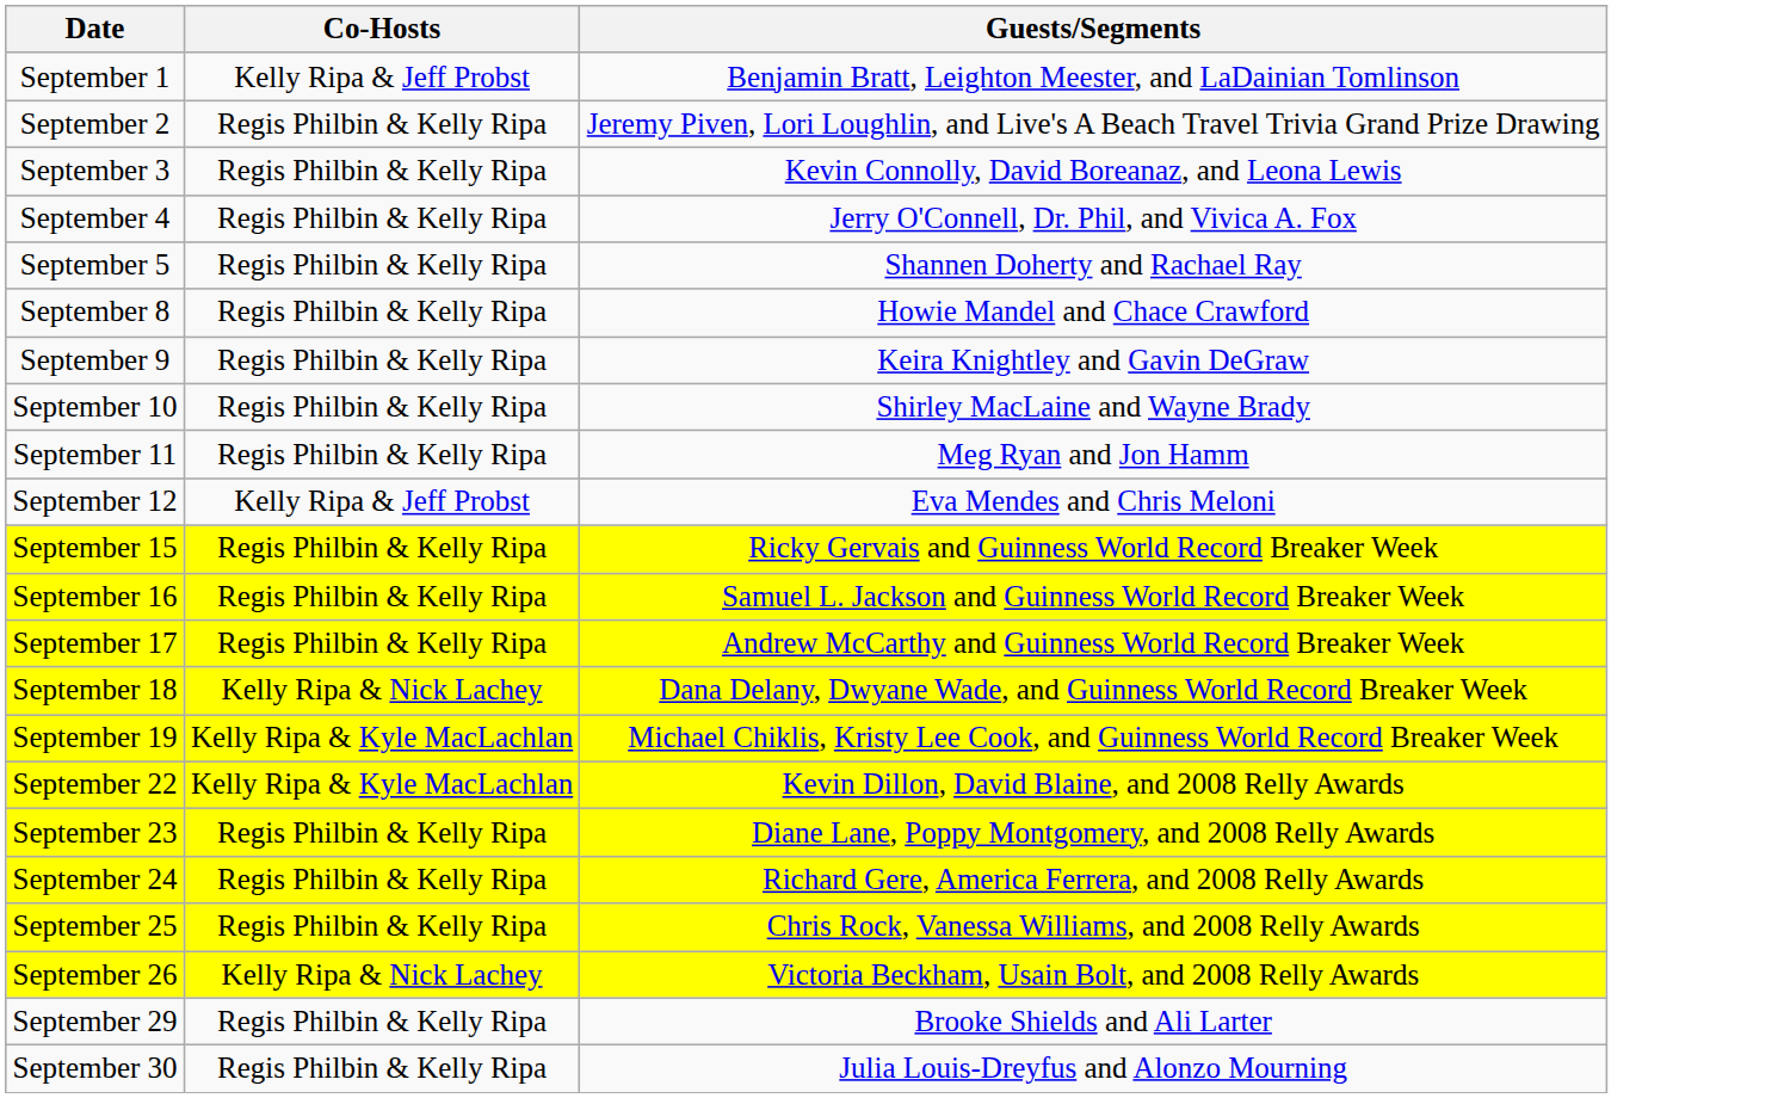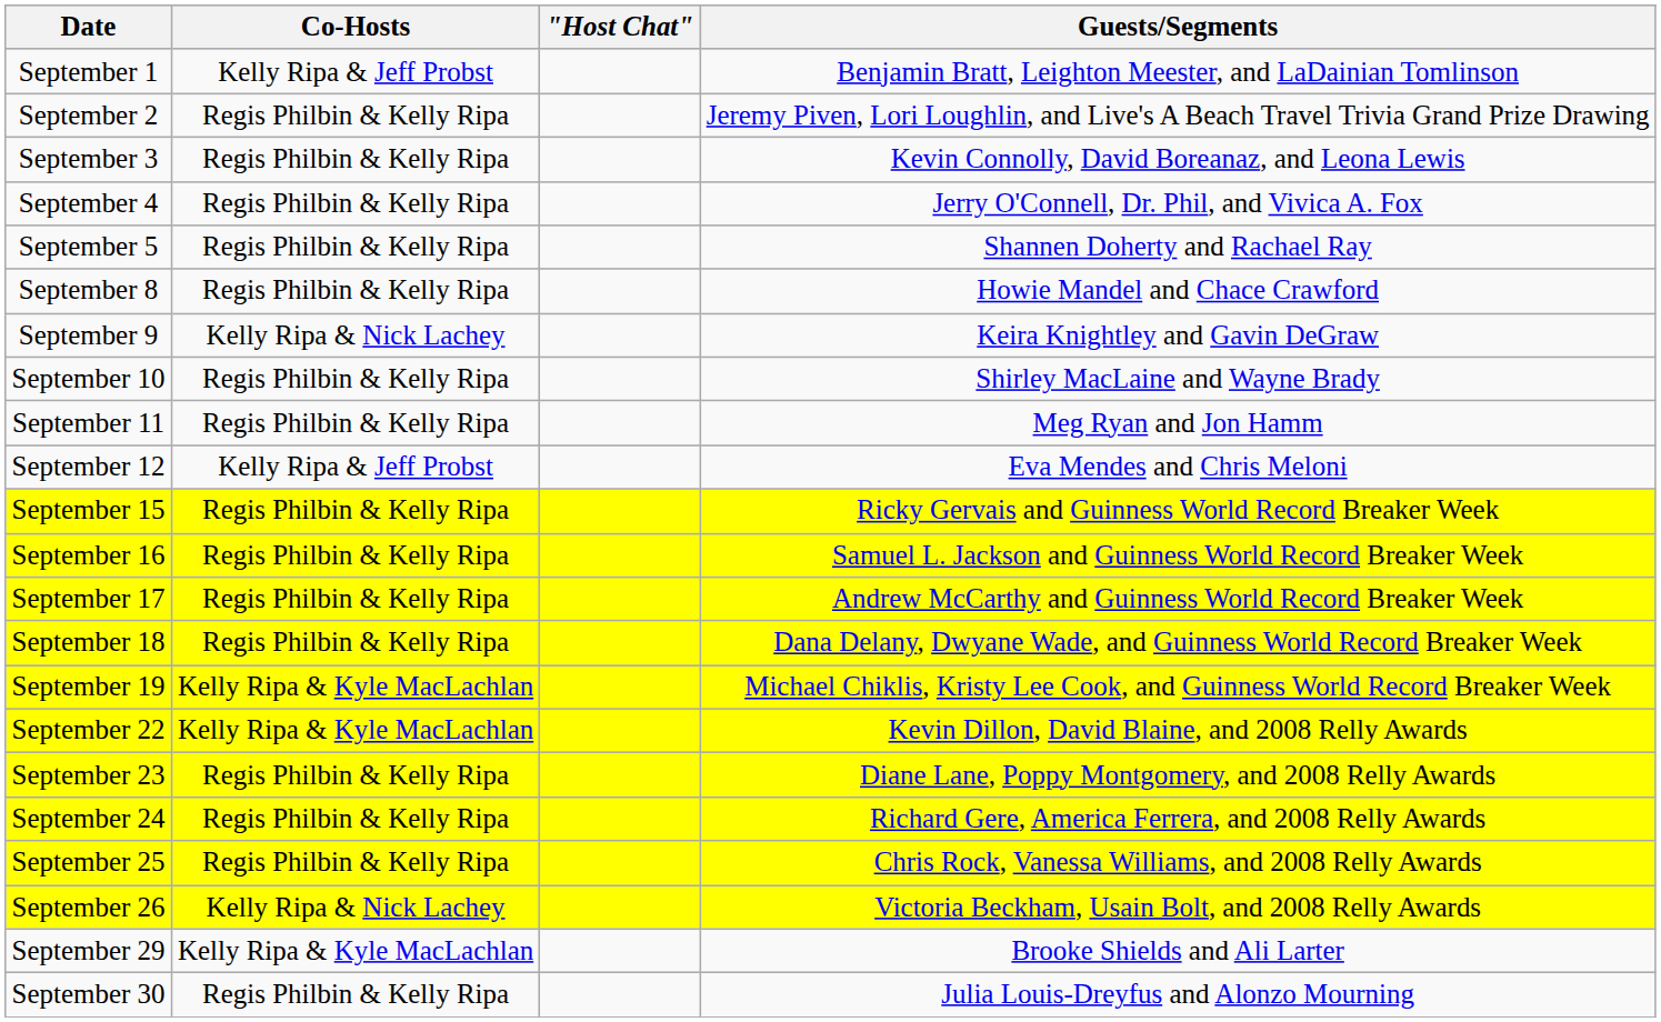 <table class="wikitable sortable" style="text-align:center;">
 <tr>
 <th>Date</th>
 <th>Co-Hosts</th>
+<th><em>"Host Chat"</em></th>
 <th>Guests/Segments</th>
 </tr>
 <tr>
 <td>September 1</td>
 <td>Kelly Ripa & <a href='#'>Jeff Probst</a></td>
+<td></td>
 <td><a href='#'>Benjamin Bratt</a>, <a href='#'>Leighton Meester</a>, and <a href='#'>LaDainian Tomlinson</a></td>
 </tr>
 <tr>
 <td>September 2</td>
 <td>Regis Philbin & Kelly Ripa</td>
+<td></td>
 <td><a href='#'>Jeremy Piven</a>, <a href='#'>Lori Loughlin</a>, and Live's A Beach Travel Trivia Grand Prize Drawing</td>
 </tr>
 <tr>
 <td>September 3</td>
 <td>Regis Philbin & Kelly Ripa</td>
+<td></td>
 <td><a href='#'>Kevin Connolly</a>, <a href='#'>David Boreanaz</a>, and <a href='#'>Leona Lewis</a></td>
 </tr>
 <tr>
 <td>September 4</td>
 <td>Regis Philbin & Kelly Ripa</td>
+<td></td>
 <td><a href='#'>Jerry O'Connell</a>, <a href='#'>Dr. Phil</a>, and <a href='#'>Vivica A. Fox</a></td>
 </tr>
 <tr>
 <td>September 5</td>
 <td>Regis Philbin & Kelly Ripa</td>
+<td></td>
 <td><a href='#'>Shannen Doherty</a> and <a href='#'>Rachael Ray</a></td>
 </tr>
 <tr>
 <td>September 8</td>
 <td>Regis Philbin & Kelly Ripa</td>
+<td></td>
 <td><a href='#'>Howie Mandel</a> and <a href='#'>Chace Crawford</a></td>
 </tr>
 <tr>
 <td>September 9</td>
-<td>Regis Philbin & Kelly Ripa</td>
+<td>Kelly Ripa & <a href='#'>Nick Lachey</a></td>
+<td></td>
 <td><a href='#'>Keira Knightley</a> and <a href='#'>Gavin DeGraw</a></td>
 </tr>
 <tr>
 <td>September 10</td>
 <td>Regis Philbin & Kelly Ripa</td>
+<td></td>
 <td><a href='#'>Shirley MacLaine</a> and <a href='#'>Wayne Brady</a></td>
 </tr>
 <tr>
 <td>September 11</td>
 <td>Regis Philbin & Kelly Ripa</td>
+<td></td>
 <td><a href='#'>Meg Ryan</a> and <a href='#'>Jon Hamm</a></td>
 </tr>
 <tr>
 <td>September 12</td>
 <td>Kelly Ripa & <a href='#'>Jeff Probst</a></td>
+<td></td>
 <td><a href='#'>Eva Mendes</a> and <a href='#'>Chris Meloni</a></td>
 </tr>
 <tr style="background:yellow;">
 <td>September 15</td>
 <td>Regis Philbin & Kelly Ripa</td>
+<td></td>
 <td><a href='#'>Ricky Gervais</a> and <a href='#'>Guinness World Record</a> Breaker Week</td>
 </tr>
 <tr style="background:yellow;">
 <td>September 16</td>
 <td>Regis Philbin & Kelly Ripa</td>
+<td></td>
 <td><a href='#'>Samuel L. Jackson</a> and <a href='#'>Guinness World Record</a> Breaker Week</td>
 </tr>
 <tr style="background:yellow;">
 <td>September 17</td>
 <td>Regis Philbin & Kelly Ripa</td>
+<td></td>
 <td><a href='#'>Andrew McCarthy</a> and <a href='#'>Guinness World Record</a> Breaker Week</td>
 </tr>
 <tr style="background:yellow;">
 <td>September 18</td>
-<td>Kelly Ripa & <a href='#'>Nick Lachey</a></td>
+<td>Regis Philbin & Kelly Ripa</td>
+<td></td>
 <td><a href='#'>Dana Delany</a>, <a href='#'>Dwyane Wade</a>, and <a href='#'>Guinness World Record</a> Breaker Week</td>
 </tr>
 <tr style="background:yellow;">
 <td>September 19</td>
 <td>Kelly Ripa & <a href='#'>Kyle MacLachlan</a></td>
+<td></td>
 <td><a href='#'>Michael Chiklis</a>, <a href='#'>Kristy Lee Cook</a>, and <a href='#'>Guinness World Record</a> Breaker Week</td>
 </tr>
 <tr style="background:yellow;">
 <td>September 22</td>
 <td>Kelly Ripa & <a href='#'>Kyle MacLachlan</a></td>
+<td></td>
 <td><a href='#'>Kevin Dillon</a>, <a href='#'>David Blaine</a>, and 2008 Relly Awards</td>
 </tr>
 <tr style="background:yellow;">
 <td>September 23</td>
 <td>Regis Philbin & Kelly Ripa</td>
+<td></td>
 <td><a href='#'>Diane Lane</a>, <a href='#'>Poppy Montgomery</a>, and 2008 Relly Awards</td>
 </tr>
 <tr style="background:yellow;">
 <td>September 24</td>
 <td>Regis Philbin & Kelly Ripa</td>
+<td></td>
 <td><a href='#'>Richard Gere</a>, <a href='#'>America Ferrera</a>, and 2008 Relly Awards</td>
 </tr>
 <tr style="background:yellow;">
 <td>September 25</td>
 <td>Regis Philbin & Kelly Ripa</td>
+<td></td>
 <td><a href='#'>Chris Rock</a>, <a href='#'>Vanessa Williams</a>, and 2008 Relly Awards</td>
 </tr>
 <tr style="background:yellow;">
 <td>September 26</td>
 <td>Kelly Ripa & <a href='#'>Nick Lachey</a></td>
+<td></td>
 <td><a href='#'>Victoria Beckham</a>, <a href='#'>Usain Bolt</a>, and 2008 Relly Awards</td>
 </tr>
 <tr>
 <td>September 29</td>
-<td>Regis Philbin & Kelly Ripa</td>
+<td>Kelly Ripa & <a href='#'>Kyle MacLachlan</a></td>
+<td></td>
 <td><a href='#'>Brooke Shields</a> and <a href='#'>Ali Larter</a></td>
 </tr>
 <tr>
 <td>September 30</td>
 <td>Regis Philbin & Kelly Ripa</td>
+<td></td>
 <td><a href='#'>Julia Louis-Dreyfus</a> and <a href='#'>Alonzo Mourning</a></td>
 </tr>
 </table>
